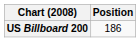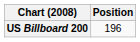 <table class="wikitable plainrowheaders" style="text-align:center">
 <tr>
 <th scope="col">Chart (2008)</th>
 <th scope="col">Position</th>
 </tr>
 <tr>
 <th scope="row">US <em>Billboard</em> 200</th>
-<td>186</td>
+<td>196</td>
 </tr>
 </table>
